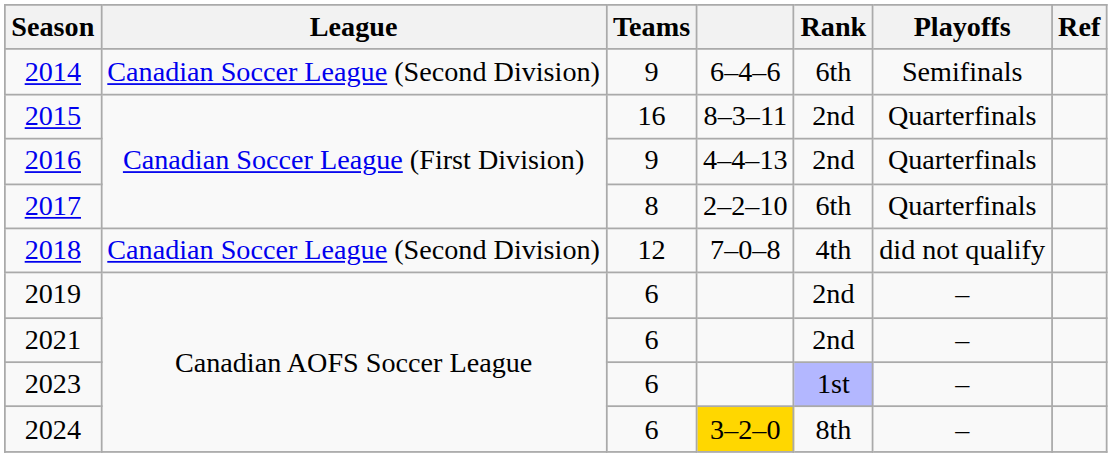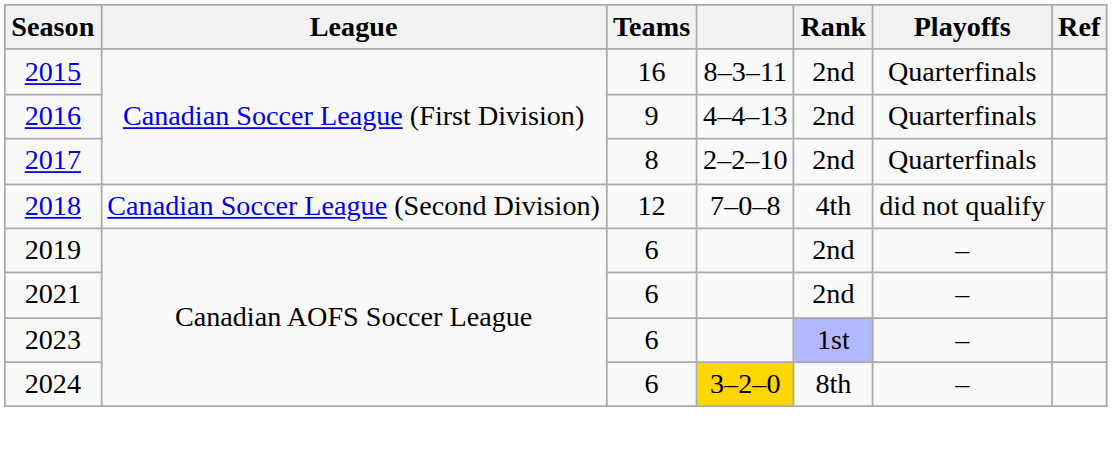 <table class="wikitable" style="text-align: center;">
 <tr>
 <th>Season</th>
 <th>League</th>
 <th>Teams</th>
 <th></th>
 <th>Rank</th>
 <th>Playoffs</th>
 <th>Ref</th>
-</tr>
-<tr>
-<td><a href='#'>2014</a></td>
-<td rowspan="1"><a href='#'>Canadian Soccer League</a> (Second Division)</td>
-<td>9</td>
-<td>6–4–6</td>
-<td>6th</td>
-<td>Semifinals</td>
-<td></td>
 </tr>
 <tr>
 <td><a href='#'>2015</a></td>
 <td rowspan="3"><a href='#'>Canadian Soccer League</a> (First Division)</td>
 <td>16</td>
 <td>8–3–11</td>
 <td>2nd</td>
 <td>Quarterfinals</td>
 <td></td>
 </tr>
 <tr>
 <td><a href='#'>2016</a></td>
 <td>9</td>
 <td>4–4–13</td>
 <td>2nd</td>
 <td>Quarterfinals</td>
 <td></td>
 </tr>
 <tr>
 <td><a href='#'>2017</a></td>
 <td>8</td>
 <td>2–2–10</td>
-<td>6th</td>
+<td>2nd</td>
 <td>Quarterfinals</td>
 <td></td>
 </tr>
 <tr>
 <td><a href='#'>2018</a></td>
 <td rowspan="1"><a href='#'>Canadian Soccer League</a> (Second Division)</td>
 <td>12</td>
 <td>7–0–8</td>
 <td>4th</td>
 <td>did not qualify</td>
 <td></td>
 </tr>
 <tr>
 <td>2019</td>
 <td rowspan="4">Canadian AOFS Soccer League</td>
 <td>6</td>
 <td></td>
 <td>2nd</td>
 <td>–</td>
 <td></td>
 </tr>
 <tr>
 <td>2021</td>
 <td>6</td>
 <td></td>
 <td>2nd</td>
 <td>–</td>
 <td></td>
 </tr>
 <tr>
 <td>2023</td>
 <td>6</td>
 <td></td>
 <td bgcolor="B3B7FF">1st</td>
 <td>–</td>
 <td></td>
 </tr>
 <tr>
 <td>2024</td>
 <td>6</td>
 <td style="background: gold;">3–2–0</td>
 <td>8th</td>
 <td>–</td>
 <td></td>
 </tr>
 </table>
